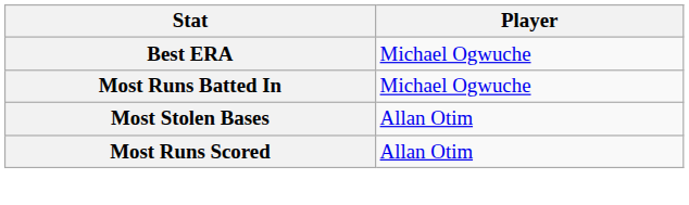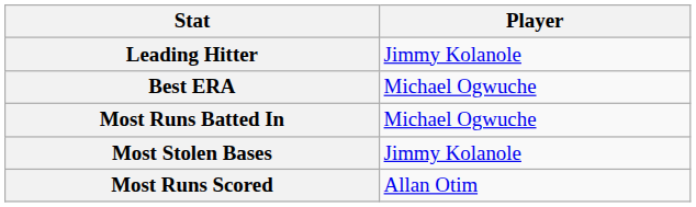 <table class="wikitable" style="border-collapse:collapse; width:60%">
 <tr>
 <th>Stat</th>
 <th>Player</th>
+</tr>
+<tr>
+<th>Leading Hitter</th>
+<td> <a href='#'>Jimmy Kolanole</a></td>
 </tr>
 <tr>
 <th>Best ERA</th>
 <td> <a href='#'>Michael Ogwuche</a></td>
 </tr>
 <tr>
 <th>Most Runs Batted In</th>
 <td> <a href='#'>Michael Ogwuche</a></td>
 </tr>
 <tr>
 <th>Most Stolen Bases</th>
-<td> <a href='#'>Allan Otim</a></td>
+<td> <a href='#'>Jimmy Kolanole</a></td>
 </tr>
 <tr>
 <th>Most Runs Scored</th>
 <td> <a href='#'>Allan Otim</a></td>
 </tr>
 </table>
